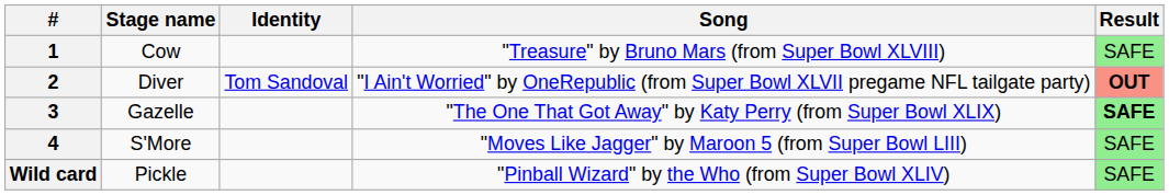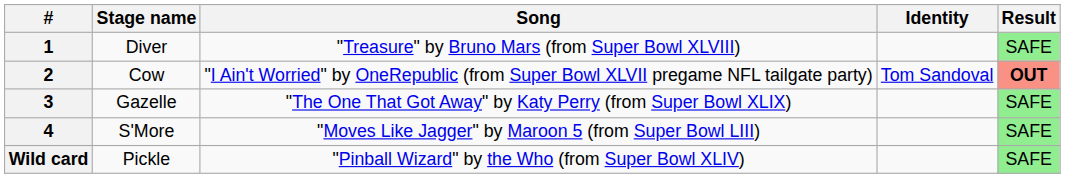 <table class="wikitable plainrowheaders" style="text-align: center;">
 <tr>
 <th>#</th>
 <th>Stage name</th>
+<th>Song</th>
 <th>Identity</th>
-<th>Song</th>
 <th>Result</th>
 </tr>
 <tr>
 <th>1</th>
-<td>Cow</td>
+<td>Diver</td>
+<td>"<a href='#'>Treasure</a>" by <a href='#'>Bruno Mars</a> (from <a href='#'>Super Bowl XLVIII</a>)</td>
 <td></td>
-<td>"<a href='#'>Treasure</a>" by <a href='#'>Bruno Mars</a> (from <a href='#'>Super Bowl XLVIII</a>)</td>
 <td bgcolor=lightgreen>SAFE</td>
 </tr>
 <tr>
 <th>2</th>
-<td>Diver</td>
+<td>Cow</td>
+<td>"<a href='#'>I Ain't Worried</a>" by <a href='#'>OneRepublic</a> (from <a href='#'>Super Bowl XLVII</a> pregame NFL tailgate party)</td>
 <td><a href='#'>Tom Sandoval</a></td>
-<td>"<a href='#'>I Ain't Worried</a>" by <a href='#'>OneRepublic</a> (from <a href='#'>Super Bowl XLVII</a> pregame NFL tailgate party)</td>
 <td bgcolor=#F99185><strong>OUT</strong></td>
 </tr>
 <tr>
 <th>3</th>
 <td>Gazelle</td>
+<td>"<a href='#'>The One That Got Away</a>" by <a href='#'>Katy Perry</a> (from <a href='#'>Super Bowl XLIX</a>)</td>
 <td></td>
-<td>"<a href='#'>The One That Got Away</a>" by <a href='#'>Katy Perry</a> (from <a href='#'>Super Bowl XLIX</a>)</td>
-<td bgcolor=lightgreen><strong>SAFE</strong></td>
+<td bgcolor=lightgreen>SAFE</td>
 </tr>
 <tr>
 <th>4</th>
 <td>S'More</td>
+<td>"<a href='#'>Moves Like Jagger</a>" by <a href='#'>Maroon 5</a> (from <a href='#'>Super Bowl LIII</a>)</td>
 <td></td>
-<td>"<a href='#'>Moves Like Jagger</a>" by <a href='#'>Maroon 5</a> (from <a href='#'>Super Bowl LIII</a>)</td>
 <td bgcolor=lightgreen>SAFE</td>
 </tr>
 <tr>
 <th>Wild card</th>
 <td>Pickle</td>
+<td>"<a href='#'>Pinball Wizard</a>" by <a href='#'>the Who</a> (from <a href='#'>Super Bowl XLIV</a>)</td>
 <td></td>
-<td>"<a href='#'>Pinball Wizard</a>" by <a href='#'>the Who</a> (from <a href='#'>Super Bowl XLIV</a>)</td>
 <td bgcolor=lightgreen>SAFE</td>
 </tr>
 </table>
